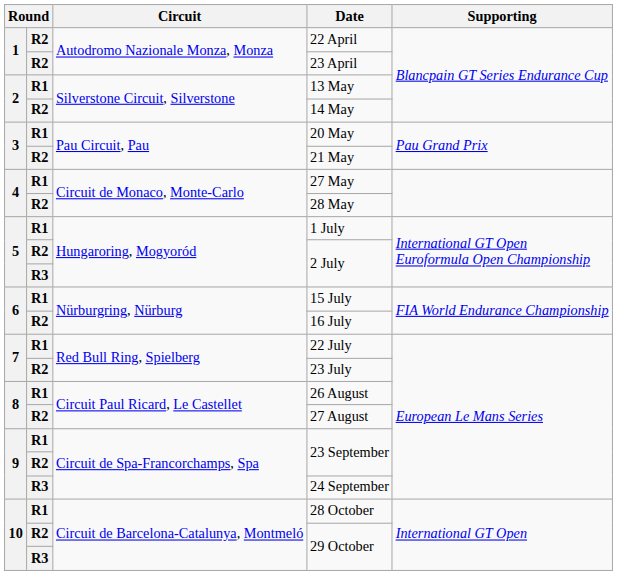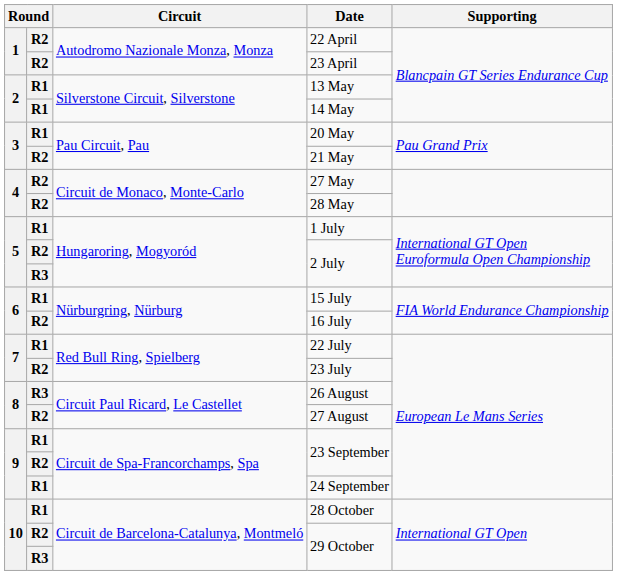 <table class="wikitable" style="font-size: 85%">
 <tr>
 <th colspan=2>Round</th>
 <th>Circuit</th>
 <th>Date</th>
 <th>Supporting</th>
 </tr>
 <tr>
 <th rowspan=2>1</th>
 <th>R2</th>
 <td rowspan=2> <a href='#'>Autodromo Nazionale Monza</a>, <a href='#'>Monza</a></td>
 <td>22 April</td>
 <td rowspan=4><em><a href='#'>Blancpain GT Series Endurance Cup</a></em></td>
 </tr>
 <tr>
 <th>R2</th>
 <td>23 April</td>
 </tr>
 <tr>
 <th rowspan=2>2</th>
 <th>R1</th>
 <td rowspan=2> <a href='#'>Silverstone Circuit</a>, <a href='#'>Silverstone</a></td>
 <td>13 May</td>
 </tr>
 <tr>
-<th>R2</th>
+<th>R1</th>
 <td>14 May</td>
 </tr>
 <tr>
 <th rowspan=2>3</th>
 <th>R1</th>
 <td rowspan=2> <a href='#'>Pau Circuit</a>, <a href='#'>Pau</a></td>
 <td>20 May</td>
 <td rowspan=2><em><a href='#'>Pau Grand Prix</a></em></td>
 </tr>
 <tr>
 <th>R2</th>
 <td>21 May</td>
 </tr>
 <tr>
 <th rowspan=2>4</th>
-<th>R1</th>
+<th>R2</th>
 <td rowspan=2> <a href='#'>Circuit de Monaco</a>, <a href='#'>Monte-Carlo</a></td>
 <td>27 May</td>
 <td rowspan=2><em></em></td>
 </tr>
 <tr>
 <th>R2</th>
 <td>28 May</td>
 </tr>
 <tr>
 <th rowspan=3>5</th>
 <th>R1</th>
 <td rowspan=3> <a href='#'>Hungaroring</a>, <a href='#'>Mogyoród</a></td>
 <td>1 July</td>
 <td rowspan=3><em><a href='#'>International GT Open</a></em> <br> <em><a href='#'>Euroformula Open Championship</a></em></td>
 </tr>
 <tr>
 <th>R2</th>
 <td rowspan=2>2 July</td>
 </tr>
 <tr>
 <th>R3</th>
 </tr>
 <tr>
 <th rowspan=2>6</th>
 <th>R1</th>
 <td rowspan=2> <a href='#'>Nürburgring</a>, <a href='#'>Nürburg</a></td>
 <td>15 July</td>
 <td rowspan=2><em><a href='#'>FIA World Endurance Championship</a></em></td>
 </tr>
 <tr>
 <th>R2</th>
 <td>16 July</td>
 </tr>
 <tr>
 <th rowspan=2>7</th>
 <th>R1</th>
 <td rowspan=2> <a href='#'>Red Bull Ring</a>, <a href='#'>Spielberg</a></td>
 <td>22 July</td>
 <td rowspan=7><em><a href='#'>European Le Mans Series</a></em></td>
 </tr>
 <tr>
 <th>R2</th>
 <td>23 July</td>
 </tr>
 <tr>
 <th rowspan=2>8</th>
-<th>R1</th>
+<th>R3</th>
 <td rowspan=2> <a href='#'>Circuit Paul Ricard</a>, <a href='#'>Le Castellet</a></td>
 <td>26 August</td>
 </tr>
 <tr>
 <th>R2</th>
 <td>27 August</td>
 </tr>
 <tr>
 <th rowspan=3>9</th>
 <th>R1</th>
 <td rowspan=3> <a href='#'>Circuit de Spa-Francorchamps</a>, <a href='#'>Spa</a></td>
 <td rowspan=2>23 September</td>
 </tr>
 <tr>
 <th>R2</th>
 </tr>
 <tr>
-<th>R3</th>
+<th>R1</th>
 <td>24 September</td>
 </tr>
 <tr>
 <th rowspan=3>10</th>
 <th>R1</th>
 <td rowspan=3> <a href='#'>Circuit de Barcelona-Catalunya</a>, <a href='#'>Montmeló</a></td>
 <td>28 October</td>
 <td rowspan=3><a href='#'><em>International GT Open</em></a></td>
 </tr>
 <tr>
 <th>R2</th>
 <td rowspan=2>29 October</td>
 </tr>
 <tr>
 <th>R3</th>
 </tr>
 </table>
